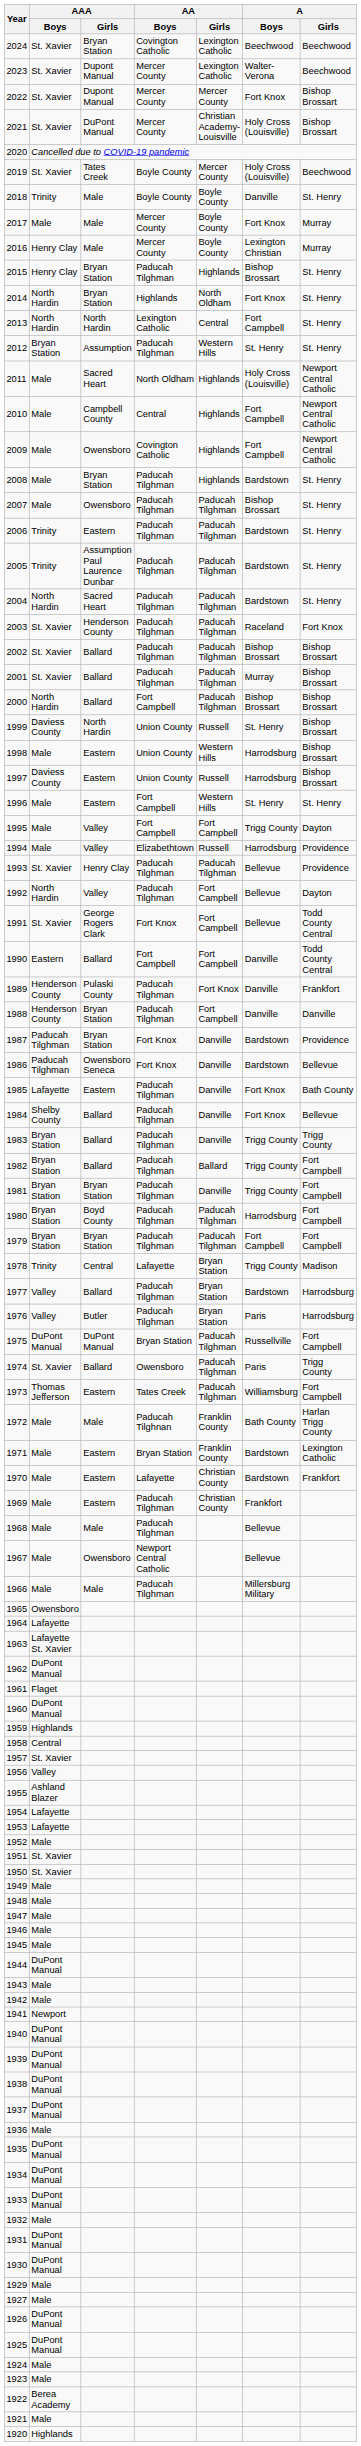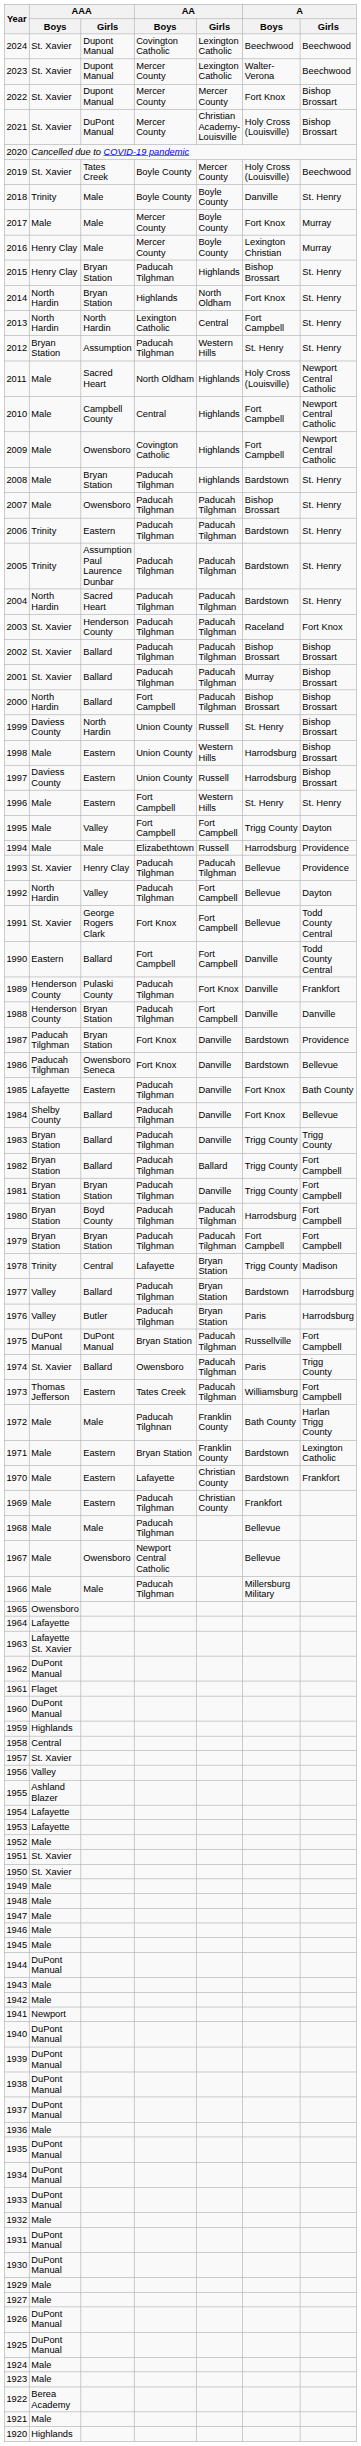 <table class="wikitable">
 <tr>
 <th rowspan="2">Year</th>
 <th colspan="2">AAA</th>
 <th colspan="2">AA</th>
 <th colspan="2">A</th>
 </tr>
 <tr>
 <th>Boys</th>
 <th>Girls</th>
 <th>Boys</th>
 <th>Girls</th>
 <th>Boys</th>
 <th>Girls</th>
 </tr>
 <tr>
 <td>2024</td>
 <td>St. Xavier</td>
-<td>Bryan Station</td>
+<td>Dupont Manual</td>
 <td>Covington Catholic</td>
 <td>Lexington Catholic</td>
 <td>Beechwood</td>
 <td>Beechwood</td>
 </tr>
 <tr>
 <td>2023</td>
 <td>St. Xavier</td>
 <td>Dupont Manual</td>
 <td>Mercer County</td>
 <td>Lexington Catholic</td>
 <td>Walter-Verona</td>
 <td>Beechwood</td>
 </tr>
 <tr>
 <td>2022</td>
 <td>St. Xavier</td>
 <td>Dupont Manual</td>
 <td>Mercer County</td>
 <td>Mercer County</td>
 <td>Fort Knox</td>
 <td>Bishop Brossart</td>
 </tr>
 <tr>
 <td>2021</td>
 <td>St. Xavier</td>
 <td>DuPont Manual</td>
 <td>Mercer County</td>
 <td>Christian Academy-Louisville</td>
 <td>Holy Cross (Louisville)</td>
 <td>Bishop Brossart</td>
 </tr>
 <tr>
 <td>2020</td>
 <td colspan="6"><em>Cancelled due to <a href='#'>COVID-19 pandemic</a></em></td>
 </tr>
 <tr>
 <td>2019</td>
 <td>St. Xavier</td>
 <td>Tates Creek</td>
 <td>Boyle County</td>
 <td>Mercer County</td>
 <td>Holy Cross (Louisville)</td>
 <td>Beechwood</td>
 </tr>
 <tr>
 <td>2018</td>
 <td>Trinity</td>
 <td>Male</td>
 <td>Boyle County</td>
 <td>Boyle County</td>
 <td>Danville</td>
 <td>St. Henry</td>
 </tr>
 <tr>
 <td>2017</td>
 <td>Male</td>
 <td>Male</td>
 <td>Mercer County</td>
 <td>Boyle County</td>
 <td>Fort Knox</td>
 <td>Murray</td>
 </tr>
 <tr>
 <td>2016</td>
 <td>Henry Clay</td>
 <td>Male</td>
 <td>Mercer County</td>
 <td>Boyle County</td>
 <td>Lexington Christian</td>
 <td>Murray</td>
 </tr>
 <tr>
 <td>2015</td>
 <td>Henry Clay</td>
 <td>Bryan Station</td>
 <td>Paducah Tilghman</td>
 <td>Highlands</td>
 <td>Bishop Brossart</td>
 <td>St. Henry</td>
 </tr>
 <tr>
 <td>2014</td>
 <td>North Hardin</td>
 <td>Bryan Station</td>
 <td>Highlands</td>
 <td>North Oldham</td>
 <td>Fort Knox</td>
 <td>St. Henry</td>
 </tr>
 <tr>
 <td>2013</td>
 <td>North Hardin</td>
 <td>North Hardin</td>
 <td>Lexington Catholic</td>
 <td>Central</td>
 <td>Fort Campbell</td>
 <td>St. Henry</td>
 </tr>
 <tr>
 <td>2012</td>
 <td>Bryan Station</td>
 <td>Assumption</td>
 <td>Paducah Tilghman</td>
 <td>Western Hills</td>
 <td>St. Henry</td>
 <td>St. Henry</td>
 </tr>
 <tr>
 <td>2011</td>
 <td>Male</td>
 <td>Sacred Heart</td>
 <td>North Oldham</td>
 <td>Highlands</td>
 <td>Holy Cross (Louisville)</td>
 <td>Newport Central Catholic</td>
 </tr>
 <tr>
 <td>2010</td>
 <td>Male</td>
 <td>Campbell County</td>
 <td>Central</td>
 <td>Highlands</td>
 <td>Fort Campbell</td>
 <td>Newport Central Catholic</td>
 </tr>
 <tr>
 <td>2009</td>
 <td>Male</td>
 <td>Owensboro</td>
 <td>Covington Catholic</td>
 <td>Highlands</td>
 <td>Fort Campbell</td>
 <td>Newport Central Catholic</td>
 </tr>
 <tr>
 <td>2008</td>
 <td>Male</td>
 <td>Bryan Station</td>
 <td>Paducah Tilghman</td>
 <td>Highlands</td>
 <td>Bardstown</td>
 <td>St. Henry</td>
 </tr>
 <tr>
 <td>2007</td>
 <td>Male</td>
 <td>Owensboro</td>
 <td>Paducah Tilghman</td>
 <td>Paducah Tilghman</td>
 <td>Bishop Brossart</td>
 <td>St. Henry</td>
 </tr>
 <tr>
 <td>2006</td>
 <td>Trinity</td>
 <td>Eastern</td>
 <td>Paducah Tilghman</td>
 <td>Paducah Tilghman</td>
 <td>Bardstown</td>
 <td>St. Henry</td>
 </tr>
 <tr>
 <td>2005</td>
 <td>Trinity</td>
 <td>Assumption<br>Paul Laurence Dunbar</td>
 <td>Paducah Tilghman</td>
 <td>Paducah Tilghman</td>
 <td>Bardstown</td>
 <td>St. Henry</td>
 </tr>
 <tr>
 <td>2004</td>
 <td>North Hardin</td>
 <td>Sacred Heart</td>
 <td>Paducah Tilghman</td>
 <td>Paducah Tilghman</td>
 <td>Bardstown</td>
 <td>St. Henry</td>
 </tr>
 <tr>
 <td>2003</td>
 <td>St. Xavier</td>
 <td>Henderson County</td>
 <td>Paducah Tilghman</td>
 <td>Paducah Tilghman</td>
 <td>Raceland</td>
 <td>Fort Knox</td>
 </tr>
 <tr>
 <td>2002</td>
 <td>St. Xavier</td>
 <td>Ballard</td>
 <td>Paducah Tilghman</td>
 <td>Paducah Tilghman</td>
 <td>Bishop Brossart</td>
 <td>Bishop Brossart</td>
 </tr>
 <tr>
 <td>2001</td>
 <td>St. Xavier</td>
 <td>Ballard</td>
 <td>Paducah Tilghman</td>
 <td>Paducah Tilghman</td>
 <td>Murray</td>
 <td>Bishop Brossart</td>
 </tr>
 <tr>
 <td>2000</td>
 <td>North Hardin</td>
 <td>Ballard</td>
 <td>Fort Campbell</td>
 <td>Paducah Tilghman</td>
 <td>Bishop Brossart</td>
 <td>Bishop Brossart</td>
 </tr>
 <tr>
 <td>1999</td>
 <td>Daviess County</td>
 <td>North Hardin</td>
 <td>Union County</td>
 <td>Russell</td>
 <td>St. Henry</td>
 <td>Bishop Brossart</td>
 </tr>
 <tr>
 <td>1998</td>
 <td>Male</td>
 <td>Eastern</td>
 <td>Union County</td>
 <td>Western Hills</td>
 <td>Harrodsburg</td>
 <td>Bishop Brossart</td>
 </tr>
 <tr>
 <td>1997</td>
 <td>Daviess County</td>
 <td>Eastern</td>
 <td>Union County</td>
 <td>Russell</td>
 <td>Harrodsburg</td>
 <td>Bishop Brossart</td>
 </tr>
 <tr>
 <td>1996</td>
 <td>Male</td>
 <td>Eastern</td>
 <td>Fort Campbell</td>
 <td>Western Hills</td>
 <td>St. Henry</td>
 <td>St. Henry</td>
 </tr>
 <tr>
 <td>1995</td>
 <td>Male</td>
 <td>Valley</td>
 <td>Fort Campbell</td>
 <td>Fort Campbell</td>
 <td>Trigg County</td>
 <td>Dayton</td>
 </tr>
 <tr>
 <td>1994</td>
 <td>Male</td>
-<td>Valley</td>
+<td>Male</td>
 <td>Elizabethtown</td>
 <td>Russell</td>
 <td>Harrodsburg</td>
 <td>Providence</td>
 </tr>
 <tr>
 <td>1993</td>
 <td>St. Xavier</td>
 <td>Henry Clay</td>
 <td>Paducah Tilghman</td>
 <td>Paducah Tilghman</td>
 <td>Bellevue</td>
 <td>Providence</td>
 </tr>
 <tr>
 <td>1992</td>
 <td>North Hardin</td>
 <td>Valley</td>
 <td>Paducah Tilghman</td>
 <td>Fort Campbell</td>
 <td>Bellevue</td>
 <td>Dayton</td>
 </tr>
 <tr>
 <td>1991</td>
 <td>St. Xavier</td>
 <td>George Rogers Clark</td>
 <td>Fort Knox</td>
 <td>Fort Campbell</td>
 <td>Bellevue</td>
 <td>Todd County Central</td>
 </tr>
 <tr>
 <td>1990</td>
 <td>Eastern</td>
 <td>Ballard</td>
 <td>Fort Campbell</td>
 <td>Fort Campbell</td>
 <td>Danville</td>
 <td>Todd County Central</td>
 </tr>
 <tr>
 <td>1989</td>
 <td>Henderson County</td>
 <td>Pulaski County</td>
 <td>Paducah Tilghman</td>
 <td>Fort Knox</td>
 <td>Danville</td>
 <td>Frankfort</td>
 </tr>
 <tr>
 <td>1988</td>
 <td>Henderson County</td>
 <td>Bryan Station</td>
 <td>Paducah Tilghman</td>
 <td>Fort Campbell</td>
 <td>Danville</td>
 <td>Danville</td>
 </tr>
 <tr>
 <td>1987</td>
 <td>Paducah Tilghman</td>
 <td>Bryan Station</td>
 <td>Fort Knox</td>
 <td>Danville</td>
 <td>Bardstown</td>
 <td>Providence</td>
 </tr>
 <tr>
 <td>1986</td>
 <td>Paducah Tilghman</td>
 <td>Owensboro<br>Seneca</td>
 <td>Fort Knox</td>
 <td>Danville</td>
 <td>Bardstown</td>
 <td>Bellevue</td>
 </tr>
 <tr>
 <td>1985</td>
 <td>Lafayette</td>
 <td>Eastern</td>
 <td>Paducah Tilghman</td>
 <td>Danville</td>
 <td>Fort Knox</td>
 <td>Bath County</td>
 </tr>
 <tr>
 <td>1984</td>
 <td>Shelby County</td>
 <td>Ballard</td>
 <td>Paducah Tilghman</td>
 <td>Danville</td>
 <td>Fort Knox</td>
 <td>Bellevue</td>
 </tr>
 <tr>
 <td>1983</td>
 <td>Bryan Station</td>
 <td>Ballard</td>
 <td>Paducah Tilghman</td>
 <td>Danville</td>
 <td>Trigg County</td>
 <td>Trigg County</td>
 </tr>
 <tr>
 <td>1982</td>
 <td>Bryan Station</td>
 <td>Ballard</td>
 <td>Paducah Tilghman</td>
 <td>Ballard</td>
 <td>Trigg County</td>
 <td>Fort Campbell</td>
 </tr>
 <tr>
 <td>1981</td>
 <td>Bryan Station</td>
 <td>Bryan Station</td>
 <td>Paducah Tilghman</td>
 <td>Danville</td>
 <td>Trigg County</td>
 <td>Fort Campbell</td>
 </tr>
 <tr>
 <td>1980</td>
 <td>Bryan Station</td>
 <td>Boyd County</td>
 <td>Paducah Tilghman</td>
 <td>Paducah Tilghman</td>
 <td>Harrodsburg</td>
 <td>Fort Campbell</td>
 </tr>
 <tr>
 <td>1979</td>
 <td>Bryan Station</td>
 <td>Bryan Station</td>
 <td>Paducah Tilghman</td>
 <td>Paducah Tilghman</td>
 <td>Fort Campbell</td>
 <td>Fort Campbell</td>
 </tr>
 <tr>
 <td>1978</td>
 <td>Trinity</td>
 <td>Central</td>
 <td>Lafayette</td>
 <td>Bryan Station</td>
 <td>Trigg County</td>
 <td>Madison</td>
 </tr>
 <tr>
 <td>1977</td>
 <td>Valley</td>
 <td>Ballard</td>
 <td>Paducah Tilghman</td>
 <td>Bryan Station</td>
 <td>Bardstown</td>
 <td>Harrodsburg</td>
 </tr>
 <tr>
 <td>1976</td>
 <td>Valley</td>
 <td>Butler</td>
 <td>Paducah Tilghman</td>
 <td>Bryan Station</td>
 <td>Paris</td>
 <td>Harrodsburg</td>
 </tr>
 <tr>
 <td>1975</td>
 <td>DuPont Manual</td>
 <td>DuPont Manual</td>
 <td>Bryan Station</td>
 <td>Paducah Tilghman</td>
 <td>Russellville</td>
 <td>Fort Campbell</td>
 </tr>
 <tr>
 <td>1974</td>
 <td>St. Xavier</td>
 <td>Ballard</td>
 <td>Owensboro</td>
 <td>Paducah Tilghman</td>
 <td>Paris</td>
 <td>Trigg County</td>
 </tr>
 <tr>
 <td>1973</td>
 <td>Thomas Jefferson</td>
 <td>Eastern</td>
 <td>Tates Creek</td>
 <td>Paducah Tilghman</td>
 <td>Williamsburg</td>
 <td>Fort Campbell</td>
 </tr>
 <tr>
 <td>1972</td>
 <td>Male</td>
 <td>Male</td>
 <td>Paducah Tilghnan</td>
 <td>Franklin County</td>
 <td>Bath County</td>
 <td>Harlan<br>Trigg County</td>
 </tr>
 <tr>
 <td>1971</td>
 <td>Male</td>
 <td>Eastern</td>
 <td>Bryan Station</td>
 <td>Franklin County</td>
 <td>Bardstown</td>
 <td>Lexington Catholic</td>
 </tr>
 <tr>
 <td>1970</td>
 <td>Male</td>
 <td>Eastern</td>
 <td>Lafayette</td>
 <td>Christian County</td>
 <td>Bardstown</td>
 <td>Frankfort</td>
 </tr>
 <tr>
 <td>1969</td>
 <td>Male</td>
 <td>Eastern</td>
 <td>Paducah Tilghman</td>
 <td>Christian County</td>
 <td>Frankfort</td>
 <td></td>
 </tr>
 <tr>
 <td>1968</td>
 <td>Male</td>
 <td>Male</td>
 <td>Paducah Tilghman</td>
 <td></td>
 <td>Bellevue</td>
 <td></td>
 </tr>
 <tr>
 <td>1967</td>
 <td>Male</td>
 <td>Owensboro</td>
 <td>Newport Central Catholic</td>
 <td></td>
 <td>Bellevue</td>
 <td></td>
 </tr>
 <tr>
 <td>1966</td>
 <td>Male</td>
 <td>Male</td>
 <td>Paducah Tilghman</td>
 <td></td>
 <td>Millersburg Military</td>
 <td></td>
 </tr>
 <tr>
 <td>1965</td>
 <td>Owensboro</td>
 <td></td>
 <td></td>
 <td></td>
 <td></td>
 <td></td>
 </tr>
 <tr>
 <td>1964</td>
 <td>Lafayette</td>
 <td></td>
 <td></td>
 <td></td>
 <td></td>
 <td></td>
 </tr>
 <tr>
 <td>1963</td>
 <td>Lafayette<br>St. Xavier</td>
 <td></td>
 <td></td>
 <td></td>
 <td></td>
 <td></td>
 </tr>
 <tr>
 <td>1962</td>
 <td>DuPont Manual</td>
 <td></td>
 <td></td>
 <td></td>
 <td></td>
 <td></td>
 </tr>
 <tr>
 <td>1961</td>
 <td>Flaget</td>
 <td></td>
 <td></td>
 <td></td>
 <td></td>
 <td></td>
 </tr>
 <tr>
 <td>1960</td>
 <td>DuPont Manual</td>
 <td></td>
 <td></td>
 <td></td>
 <td></td>
 <td></td>
 </tr>
 <tr>
 <td>1959</td>
 <td>Highlands</td>
 <td></td>
 <td></td>
 <td></td>
 <td></td>
 <td></td>
 </tr>
 <tr>
 <td>1958</td>
 <td>Central</td>
 <td></td>
 <td></td>
 <td></td>
 <td></td>
 <td></td>
 </tr>
 <tr>
 <td>1957</td>
 <td>St. Xavier</td>
 <td></td>
 <td></td>
 <td></td>
 <td></td>
 <td></td>
 </tr>
 <tr>
 <td>1956</td>
 <td>Valley</td>
 <td></td>
 <td></td>
 <td></td>
 <td></td>
 <td></td>
 </tr>
 <tr>
 <td>1955</td>
 <td>Ashland Blazer</td>
 <td></td>
 <td></td>
 <td></td>
 <td></td>
 <td></td>
 </tr>
 <tr>
 <td>1954</td>
 <td>Lafayette</td>
 <td></td>
 <td></td>
 <td></td>
 <td></td>
 <td></td>
 </tr>
 <tr>
 <td>1953</td>
 <td>Lafayette</td>
 <td></td>
 <td></td>
 <td></td>
 <td></td>
 <td></td>
 </tr>
 <tr>
 <td>1952</td>
 <td>Male</td>
 <td></td>
 <td></td>
 <td></td>
 <td></td>
 <td></td>
 </tr>
 <tr>
 <td>1951</td>
 <td>St. Xavier</td>
 <td></td>
 <td></td>
 <td></td>
 <td></td>
 <td></td>
 </tr>
 <tr>
 <td>1950</td>
 <td>St. Xavier</td>
 <td></td>
 <td></td>
 <td></td>
 <td></td>
 <td></td>
 </tr>
 <tr>
 <td>1949</td>
 <td>Male</td>
 <td></td>
 <td></td>
 <td></td>
 <td></td>
 <td></td>
 </tr>
 <tr>
 <td>1948</td>
 <td>Male</td>
 <td></td>
 <td></td>
 <td></td>
 <td></td>
 <td></td>
 </tr>
 <tr>
 <td>1947</td>
 <td>Male</td>
 <td></td>
 <td></td>
 <td></td>
 <td></td>
 <td></td>
 </tr>
 <tr>
 <td>1946</td>
 <td>Male</td>
 <td></td>
 <td></td>
 <td></td>
 <td></td>
 <td></td>
 </tr>
 <tr>
 <td>1945</td>
 <td>Male</td>
 <td></td>
 <td></td>
 <td></td>
 <td></td>
 <td></td>
 </tr>
 <tr>
 <td>1944</td>
 <td>DuPont Manual</td>
 <td></td>
 <td></td>
 <td></td>
 <td></td>
 <td></td>
 </tr>
 <tr>
 <td>1943</td>
 <td>Male</td>
 <td></td>
 <td></td>
 <td></td>
 <td></td>
 <td></td>
 </tr>
 <tr>
 <td>1942</td>
 <td>Male</td>
 <td></td>
 <td></td>
 <td></td>
 <td></td>
 <td></td>
 </tr>
 <tr>
 <td>1941</td>
 <td>Newport</td>
 <td></td>
 <td></td>
 <td></td>
 <td></td>
 <td></td>
 </tr>
 <tr>
 <td>1940</td>
 <td>DuPont Manual</td>
 <td></td>
 <td></td>
 <td></td>
 <td></td>
 <td></td>
 </tr>
 <tr>
 <td>1939</td>
 <td>DuPont Manual</td>
 <td></td>
 <td></td>
 <td></td>
 <td></td>
 <td></td>
 </tr>
 <tr>
 <td>1938</td>
 <td>DuPont Manual</td>
 <td></td>
 <td></td>
 <td></td>
 <td></td>
 <td></td>
 </tr>
 <tr>
 <td>1937</td>
 <td>DuPont Manual</td>
 <td></td>
 <td></td>
 <td></td>
 <td></td>
 <td></td>
 </tr>
 <tr>
 <td>1936</td>
 <td>Male</td>
 <td></td>
 <td></td>
 <td></td>
 <td></td>
 <td></td>
 </tr>
 <tr>
 <td>1935</td>
 <td>DuPont Manual</td>
 <td></td>
 <td></td>
 <td></td>
 <td></td>
 <td></td>
 </tr>
 <tr>
 <td>1934</td>
 <td>DuPont Manual</td>
 <td></td>
 <td></td>
 <td></td>
 <td></td>
 <td></td>
 </tr>
 <tr>
 <td>1933</td>
 <td>DuPont Manual</td>
 <td></td>
 <td></td>
 <td></td>
 <td></td>
 <td></td>
 </tr>
 <tr>
 <td>1932</td>
 <td>Male</td>
 <td></td>
 <td></td>
 <td></td>
 <td></td>
 <td></td>
 </tr>
 <tr>
 <td>1931</td>
 <td>DuPont Manual</td>
 <td></td>
 <td></td>
 <td></td>
 <td></td>
 <td></td>
 </tr>
 <tr>
 <td>1930</td>
 <td>DuPont Manual</td>
 <td></td>
 <td></td>
 <td></td>
 <td></td>
 <td></td>
 </tr>
 <tr>
 <td>1929</td>
 <td>Male</td>
 <td></td>
 <td></td>
 <td></td>
 <td></td>
 <td></td>
 </tr>
 <tr>
 <td>1927</td>
 <td>Male</td>
 <td></td>
 <td></td>
 <td></td>
 <td></td>
 <td></td>
 </tr>
 <tr>
 <td>1926</td>
 <td>DuPont Manual</td>
 <td></td>
 <td></td>
 <td></td>
 <td></td>
 <td></td>
 </tr>
 <tr>
 <td>1925</td>
 <td>DuPont Manual</td>
 <td></td>
 <td></td>
 <td></td>
 <td></td>
 <td></td>
 </tr>
 <tr>
 <td>1924</td>
 <td>Male</td>
 <td></td>
 <td></td>
 <td></td>
 <td></td>
 <td></td>
 </tr>
 <tr>
 <td>1923</td>
 <td>Male</td>
 <td></td>
 <td></td>
 <td></td>
 <td></td>
 <td></td>
 </tr>
 <tr>
 <td>1922</td>
 <td>Berea Academy</td>
 <td></td>
 <td></td>
 <td></td>
 <td></td>
 <td></td>
 </tr>
 <tr>
 <td>1921</td>
 <td>Male</td>
 <td></td>
 <td></td>
 <td></td>
 <td></td>
 <td></td>
 </tr>
 <tr>
 <td>1920</td>
 <td>Highlands</td>
 <td></td>
 <td></td>
 <td></td>
 <td></td>
 <td></td>
 </tr>
 </table>
